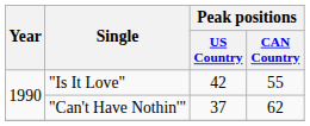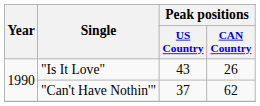 <table class="wikitable" style="text-align:center;">
 <tr>
 <th rowspan="2">Year</th>
 <th rowspan="2">Single</th>
 <th colspan="2">Peak positions</th>
 </tr>
 <tr style="font-size:smaller;">
 <th width="50"><a href='#'>US Country</a></th>
 <th width="50"><a href='#'>CAN Country</a></th>
 </tr>
 <tr>
 <td rowspan="2">1990</td>
 <td align="left">"Is It Love"</td>
-<td>42</td>
-<td>55</td>
+<td>43</td>
+<td>26</td>
 </tr>
 <tr>
 <td align="left">"Can't Have Nothin'"</td>
 <td>37</td>
 <td>62</td>
 </tr>
 <tr>
 </tr>
 </table>
